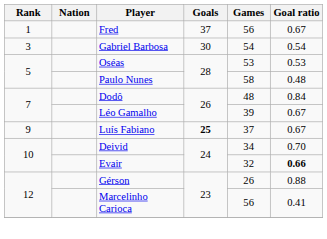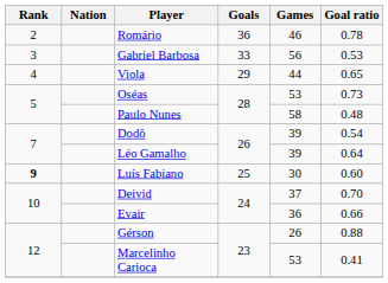 <table class="wikitable sortable" style="text-align:center">
 <tr>
 <th class="unsortable" width="65">Rank</th>
 <th class="unsortable" width="60">Nation</th>
 <th class="unsortable" width="125">Player</th>
 <th width="58">Goals</th>
 <th width="58">Games</th>
 <th width="72">Goal ratio</th>
 </tr>
 <tr>
-<td align=center>1</td>
+<td align=center>2</td>
 <td align=center><strong></strong></td>
-<td align=left><a href='#'>Fred</a></td>
-<td align=center>37</td>
-<td align=center>56</td>
-<td align=center>0.67</td>
+<td align=left><a href='#'>Romário</a></td>
+<td align=center>36</td>
+<td align=center>46</td>
+<td align=center>0.78</td>
 </tr>
 <tr>
 <td align=center>3</td>
 <td align=center><strong></strong></td>
 <td align=left><a href='#'>Gabriel Barbosa</a></td>
-<td align=center>30</td>
-<td align=center>54</td>
-<td align=center>0.54</td>
+<td align=center>33</td>
+<td align=center>56</td>
+<td align=center>0.53</td>
+</tr>
+<tr>
+<td align="center">4</td>
+<td align=center><strong></strong></td>
+<td align=left><a href='#'>Viola</a></td>
+<td align="center">29</td>
+<td align=center>44</td>
+<td align=center>0.65</td>
 </tr>
 <tr>
 <td rowspan="2">5</td>
 <td align=center><strong></strong></td>
 <td align=left><a href='#'>Oséas</a></td>
 <td rowspan="2">28</td>
 <td align=center>53</td>
-<td align=center>0.53</td>
+<td align=center>0.73</td>
 </tr>
 <tr>
 <td align=center><strong></strong></td>
 <td align=left><a href='#'>Paulo Nunes</a></td>
 <td align=center>58</td>
 <td align=center>0.48</td>
 </tr>
 <tr>
 <td rowspan="2">7</td>
 <td align=center><strong></strong></td>
 <td align=left><a href='#'>Dodô</a></td>
 <td rowspan=2 align=center>26</td>
-<td align=center>48</td>
-<td align=center>0.84</td>
+<td align=center>39</td>
+<td align=center>0.54</td>
 </tr>
 <tr>
 <td align=center><strong></strong></td>
 <td align=left><a href='#'>Léo Gamalho</a></td>
 <td align=center>39</td>
-<td align=center>0.67</td>
+<td align=center>0.64</td>
 </tr>
 <tr>
-<td>9</td>
+<td><strong>9</strong></td>
 <td align=center><strong></strong></td>
 <td align=left><a href='#'>Luís Fabiano</a></td>
-<td align=center><strong>25</strong></td>
-<td align=center>37</td>
-<td align=center>0.67</td>
+<td align=center>25</td>
+<td align=center>30</td>
+<td align=center>0.60</td>
 </tr>
 <tr>
 <td rowspan=2 align=center>10</td>
 <td align=center><strong></strong></td>
 <td align=left><a href='#'>Deivid</a></td>
 <td rowspan=2 align=center>24</td>
-<td align=center>34</td>
+<td align=center>37</td>
 <td align=center>0.70</td>
 </tr>
 <tr>
 <td align=center><strong></strong></td>
 <td align=left><a href='#'>Evair</a></td>
-<td align=center>32</td>
-<td align=center><strong>0.66</strong></td>
+<td align=center>36</td>
+<td align=center>0.66</td>
 </tr>
 <tr>
 <td rowspan=2 align=center>12</td>
 <td align=center><strong></strong></td>
 <td align=left><a href='#'>Gérson</a></td>
 <td rowspan=2 align=center>23</td>
 <td align=center>26</td>
 <td align=center>0.88</td>
 </tr>
 <tr>
 <td align=center><strong></strong></td>
 <td align=left><a href='#'>Marcelinho Carioca</a></td>
-<td align=center>56</td>
+<td align=center>53</td>
 <td align=center>0.41</td>
 </tr>
 <tr>
 </tr>
 </table>
